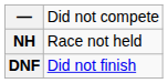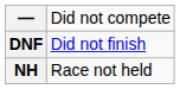 <table class="wikitable">
 <tr>
 <th scope="row">—</th>
 <td>Did not compete</td>
 </tr>
 <tr>
+<th scope="row">DNF</th>
+<td><a href='#'>Did not finish</a></td>
+</tr>
+<tr>
 <th scope="row">NH</th>
 <td>Race not held</td>
 </tr>
-<tr>
-<th scope="row">DNF</th>
-<td><a href='#'>Did not finish</a></td>
-</tr>
 </table>
